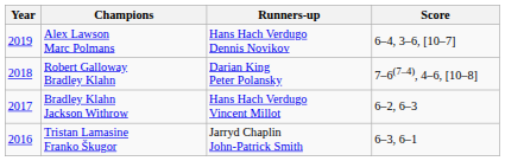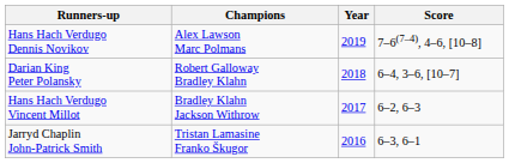 <table class="wikitable">
 <tr>
+<th style="width:210px">Runners-up</th>
+<th style="width:210px">Champions</th>
 <th style="width:40px">Year</th>
-<th style="width:210px">Champions</th>
-<th style="width:210px">Runners-up</th>
 <th style="width:160px">Score</th>
 </tr>
 <tr>
+<td> <a href='#'>Hans Hach Verdugo</a> <br>  <a href='#'>Dennis Novikov</a></td>
+<td> <a href='#'>Alex Lawson</a> <br>  <a href='#'>Marc Polmans</a></td>
 <td><a href='#'>2019</a></td>
-<td> <a href='#'>Alex Lawson</a> <br>  <a href='#'>Marc Polmans</a></td>
-<td> <a href='#'>Hans Hach Verdugo</a> <br>  <a href='#'>Dennis Novikov</a></td>
+<td>7–6<sup>(7–4)</sup>, 4–6, [10–8]</td>
+</tr>
+<tr>
+<td> <a href='#'>Darian King</a> <br>  <a href='#'>Peter Polansky</a></td>
+<td> <a href='#'>Robert Galloway</a> <br>  <a href='#'>Bradley Klahn</a></td>
+<td><a href='#'>2018</a></td>
 <td>6–4, 3–6, [10–7]</td>
 </tr>
 <tr>
-<td><a href='#'>2018</a></td>
-<td> <a href='#'>Robert Galloway</a> <br>  <a href='#'>Bradley Klahn</a></td>
-<td> <a href='#'>Darian King</a> <br>  <a href='#'>Peter Polansky</a></td>
-<td>7–6<sup>(7–4)</sup>, 4–6, [10–8]</td>
-</tr>
-<tr>
+<td> <a href='#'>Hans Hach Verdugo</a> <br>  <a href='#'>Vincent Millot</a></td>
+<td> <a href='#'>Bradley Klahn</a> <br>  <a href='#'>Jackson Withrow</a></td>
 <td><a href='#'>2017</a></td>
-<td> <a href='#'>Bradley Klahn</a> <br>  <a href='#'>Jackson Withrow</a></td>
-<td> <a href='#'>Hans Hach Verdugo</a> <br>  <a href='#'>Vincent Millot</a></td>
 <td>6–2, 6–3</td>
 </tr>
 <tr>
+<td> Jarryd Chaplin <br>  <a href='#'>John-Patrick Smith</a></td>
+<td> <a href='#'>Tristan Lamasine</a> <br>  <a href='#'>Franko Škugor</a></td>
 <td><a href='#'>2016</a></td>
-<td> <a href='#'>Tristan Lamasine</a> <br>  <a href='#'>Franko Škugor</a></td>
-<td> Jarryd Chaplin <br>  <a href='#'>John-Patrick Smith</a></td>
 <td>6–3, 6–1</td>
 </tr>
 </table>
